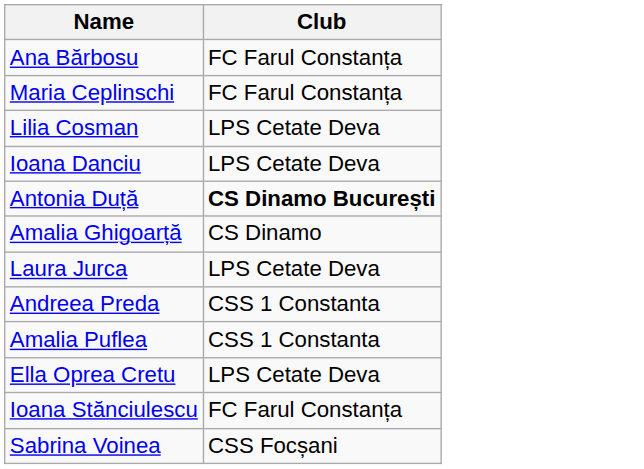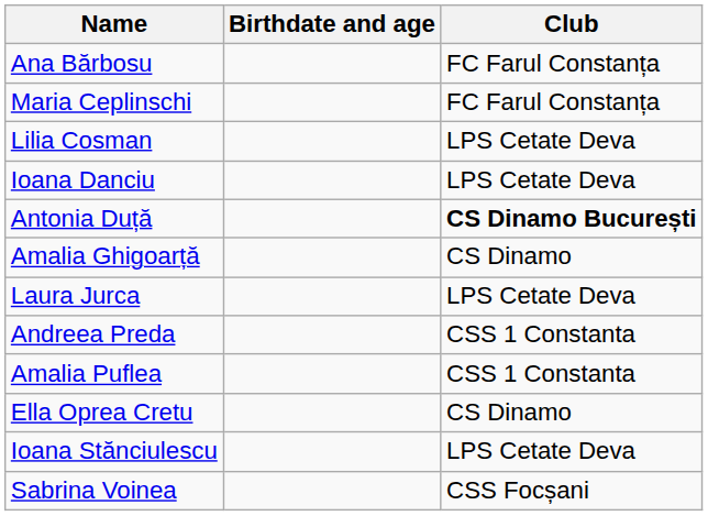 <table class="wikitable">
 <tr>
 <th>Name</th>
+<th>Birthdate and age</th>
 <th>Club</th>
 </tr>
 <tr>
 <td><a href='#'>Ana Bărbosu</a></td>
+<td></td>
 <td>FC Farul Constanța</td>
 </tr>
 <tr>
 <td><a href='#'>Maria Ceplinschi</a></td>
+<td></td>
 <td>FC Farul Constanța</td>
 </tr>
 <tr>
 <td><a href='#'>Lilia Cosman</a></td>
+<td></td>
 <td>LPS Cetate Deva</td>
 </tr>
 <tr>
 <td><a href='#'>Ioana Danciu</a></td>
+<td></td>
 <td>LPS Cetate Deva</td>
 </tr>
 <tr>
 <td><a href='#'>Antonia Duță</a></td>
+<td></td>
 <td><strong>CS Dinamo București</strong></td>
 </tr>
 <tr>
 <td><a href='#'>Amalia Ghigoarță</a></td>
+<td></td>
 <td>CS Dinamo</td>
 </tr>
 <tr>
 <td><a href='#'>Laura Jurca </a></td>
+<td></td>
 <td>LPS Cetate Deva</td>
 </tr>
 <tr>
 <td><a href='#'>Andreea Preda</a></td>
+<td></td>
 <td>CSS 1 Constanta</td>
 </tr>
 <tr>
 <td><a href='#'>Amalia Puflea</a></td>
+<td></td>
 <td>CSS 1 Constanta</td>
 </tr>
 <tr>
 <td><a href='#'>Ella Oprea Cretu</a></td>
+<td></td>
+<td>CS Dinamo</td>
+</tr>
+<tr>
+<td><a href='#'>Ioana Stănciulescu</a></td>
+<td></td>
 <td>LPS Cetate Deva</td>
 </tr>
 <tr>
-<td><a href='#'>Ioana Stănciulescu</a></td>
-<td>FC Farul Constanța</td>
-</tr>
-<tr>
 <td><a href='#'>Sabrina Voinea</a></td>
+<td></td>
 <td>CSS Focșani</td>
 </tr>
 </table>
